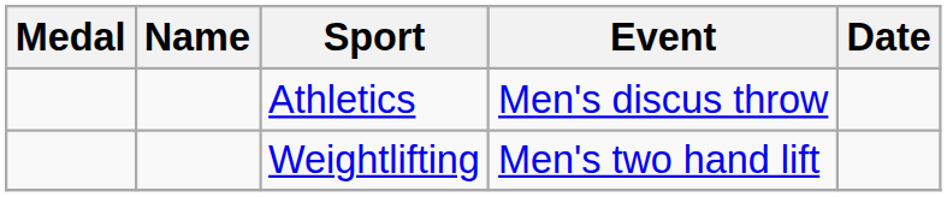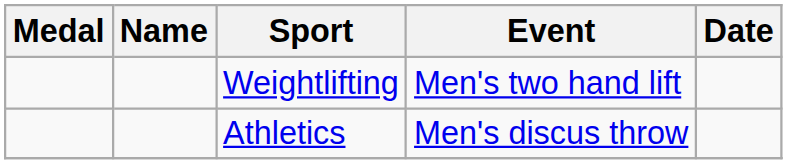 <table class="wikitable sortable" style="font-size:90%">
 <tr>
 <th>Medal</th>
 <th>Name</th>
 <th>Sport</th>
 <th>Event</th>
 <th>Date</th>
 </tr>
 <tr>
 <td></td>
 <td></td>
+<td><a href='#'>Weightlifting</a></td>
+<td><a href='#'>Men's two hand lift</a></td>
+<td></td>
+</tr>
+<tr>
+<td></td>
+<td></td>
 <td><a href='#'>Athletics</a></td>
 <td><a href='#'>Men's discus throw</a></td>
 <td></td>
 </tr>
 <tr>
-<td></td>
-<td></td>
-<td><a href='#'>Weightlifting</a></td>
-<td><a href='#'>Men's two hand lift</a></td>
-<td></td>
-</tr>
-<tr>
 </tr>
 </table>
